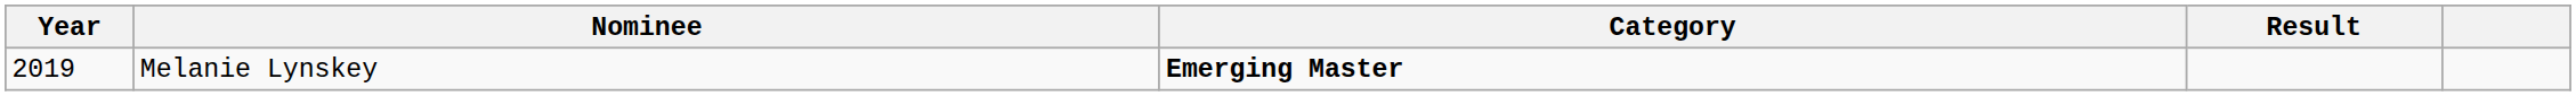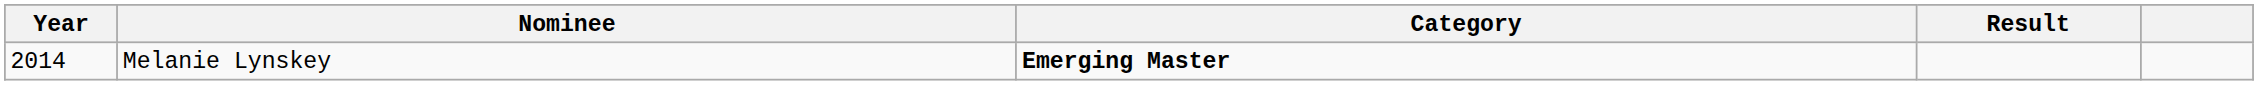 <table class="wikitable" style="width:100%;">
 <tr>
 <th style="width:5%;">Year</th>
 <th style="width:40%;">Nominee</th>
 <th style="width:40%;">Category</th>
 <th style="width:10%;">Result</th>
 <th style="width:5%;"></th>
 </tr>
 <tr>
-<td>2019</td>
+<td>2014</td>
 <td>Melanie Lynskey</td>
 <td><strong>Emerging Master</strong></td>
 <td></td>
 <td style="text-align:center;"></td>
 </tr>
 </table>
